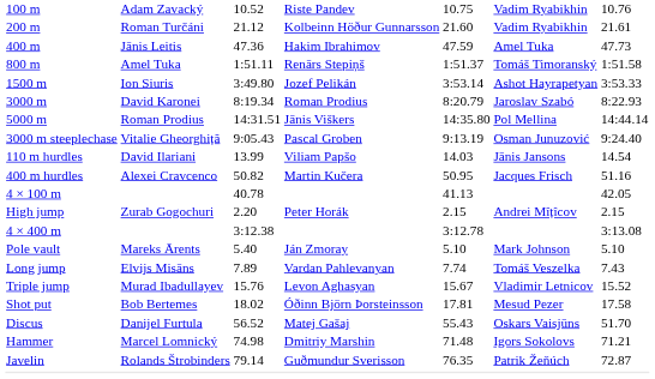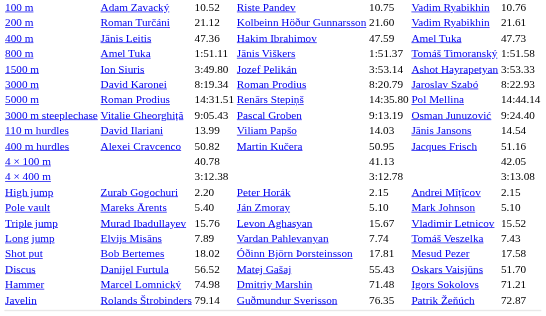 <table>
 <tr>
 <td><a href='#'>100 m</a></td>
 <td><a href='#'>Adam Zavacký</a> <br></td>
 <td>10.52</td>
 <td><a href='#'>Riste Pandev</a> <br></td>
 <td>10.75</td>
 <td><a href='#'>Vadim Ryabikhin</a> <br></td>
 <td>10.76</td>
 </tr>
 <tr>
 <td><a href='#'>200 m</a></td>
 <td><a href='#'>Roman Turčáni</a> <br></td>
 <td>21.12</td>
 <td><a href='#'>Kolbeinn Höður Gunnarsson</a> <br></td>
 <td>21.60</td>
 <td><a href='#'>Vadim Ryabikhin</a> <br></td>
 <td>21.61</td>
 </tr>
 <tr>
 <td><a href='#'>400 m</a></td>
 <td><a href='#'>Jānis Leitis</a> <br></td>
 <td>47.36</td>
 <td><a href='#'>Hakim Ibrahimov</a> <br></td>
 <td>47.59</td>
 <td><a href='#'>Amel Tuka</a> <br></td>
 <td>47.73</td>
 </tr>
 <tr>
 <td><a href='#'>800 m</a></td>
 <td><a href='#'>Amel Tuka</a> <br></td>
 <td>1:51.11</td>
-<td><a href='#'>Renārs Stepiņš</a> <br></td>
+<td><a href='#'>Jānis Viškers</a> <br></td>
 <td>1:51.37</td>
 <td><a href='#'>Tomáš Timoranský</a> <br></td>
 <td>1:51.58</td>
 </tr>
 <tr>
 <td><a href='#'>1500 m</a></td>
 <td><a href='#'>Ion Siuris</a> <br></td>
 <td>3:49.80</td>
 <td><a href='#'>Jozef Pelikán</a> <br></td>
 <td>3:53.14</td>
 <td><a href='#'>Ashot Hayrapetyan</a> <br></td>
 <td>3:53.33</td>
 </tr>
 <tr>
 <td><a href='#'>3000 m</a></td>
 <td><a href='#'>David Karonei</a> <br></td>
 <td>8:19.34</td>
 <td><a href='#'>Roman Prodius</a> <br></td>
 <td>8:20.79</td>
 <td><a href='#'>Jaroslav Szabó</a> <br></td>
 <td>8:22.93</td>
 </tr>
 <tr>
 <td><a href='#'>5000 m</a></td>
 <td><a href='#'>Roman Prodius</a> <br></td>
 <td>14:31.51</td>
-<td><a href='#'>Jānis Viškers</a> <br></td>
+<td><a href='#'>Renārs Stepiņš</a> <br></td>
 <td>14:35.80</td>
 <td><a href='#'>Pol Mellina</a> <br></td>
 <td>14:44.14</td>
 </tr>
 <tr>
 <td><a href='#'>3000 m steeplechase</a></td>
 <td><a href='#'>Vitalie Gheorghiță</a> <br></td>
 <td>9:05.43</td>
 <td><a href='#'>Pascal Groben</a> <br></td>
 <td>9:13.19</td>
 <td><a href='#'>Osman Junuzović</a> <br></td>
 <td>9:24.40</td>
 </tr>
 <tr>
 <td><a href='#'>110 m hurdles</a></td>
 <td><a href='#'>David Ilariani</a> <br></td>
 <td>13.99</td>
 <td><a href='#'>Viliam Papšo</a> <br></td>
 <td>14.03</td>
 <td><a href='#'>Jānis Jansons</a> <br></td>
 <td>14.54</td>
 </tr>
 <tr>
 <td><a href='#'>400 m hurdles</a></td>
 <td><a href='#'>Alexei Cravcenco</a> <br></td>
 <td>50.82</td>
 <td><a href='#'>Martin Kučera</a> <br></td>
 <td>50.95</td>
 <td><a href='#'>Jacques Frisch</a> <br></td>
 <td>51.16</td>
 </tr>
 <tr>
 <td><a href='#'>4 × 100 m</a></td>
 <td></td>
 <td>40.78</td>
 <td></td>
 <td>41.13</td>
 <td></td>
 <td>42.05</td>
 </tr>
 <tr>
+<td><a href='#'>4 × 400 m</a></td>
+<td></td>
+<td>3:12.38</td>
+<td></td>
+<td>3:12.78</td>
+<td></td>
+<td>3:13.08</td>
+</tr>
+<tr>
 <td><a href='#'>High jump</a></td>
 <td><a href='#'>Zurab Gogochuri</a> <br></td>
 <td>2.20</td>
 <td><a href='#'>Peter Horák</a> <br></td>
 <td>2.15</td>
 <td><a href='#'>Andrei Mîțîcov</a> <br></td>
 <td>2.15</td>
-</tr>
-<tr>
-<td><a href='#'>4 × 400 m</a></td>
-<td></td>
-<td>3:12.38</td>
-<td></td>
-<td>3:12.78</td>
-<td></td>
-<td>3:13.08</td>
 </tr>
 <tr>
 <td><a href='#'>Pole vault</a></td>
 <td><a href='#'>Mareks Ārents</a> <br></td>
 <td>5.40</td>
 <td><a href='#'>Ján Zmoray</a> <br></td>
 <td>5.10</td>
 <td><a href='#'>Mark Johnson</a> <br></td>
 <td>5.10</td>
 </tr>
 <tr>
+<td><a href='#'>Triple jump</a></td>
+<td><a href='#'>Murad Ibadullayev</a> <br></td>
+<td>15.76</td>
+<td><a href='#'>Levon Aghasyan</a> <br></td>
+<td>15.67</td>
+<td><a href='#'>Vladimir Letnicov</a> <br></td>
+<td>15.52</td>
+</tr>
+<tr>
 <td><a href='#'>Long jump</a></td>
 <td><a href='#'>Elvijs Misāns</a> <br></td>
 <td>7.89</td>
 <td><a href='#'>Vardan Pahlevanyan</a> <br></td>
 <td>7.74</td>
 <td><a href='#'>Tomáš Veszelka</a> <br></td>
 <td>7.43</td>
-</tr>
-<tr>
-<td><a href='#'>Triple jump</a></td>
-<td><a href='#'>Murad Ibadullayev</a> <br></td>
-<td>15.76</td>
-<td><a href='#'>Levon Aghasyan</a> <br></td>
-<td>15.67</td>
-<td><a href='#'>Vladimir Letnicov</a> <br></td>
-<td>15.52</td>
 </tr>
 <tr>
 <td><a href='#'>Shot put</a></td>
 <td><a href='#'>Bob Bertemes</a> <br></td>
 <td>18.02</td>
 <td><a href='#'>Óðinn Björn Þorsteinsson</a> <br></td>
 <td>17.81</td>
 <td><a href='#'>Mesud Pezer</a> <br></td>
 <td>17.58</td>
 </tr>
 <tr>
 <td><a href='#'>Discus</a></td>
 <td><a href='#'>Danijel Furtula</a> <br></td>
 <td>56.52</td>
 <td><a href='#'>Matej Gašaj</a> <br></td>
 <td>55.43</td>
 <td><a href='#'>Oskars Vaisjūns</a> <br></td>
 <td>51.70</td>
 </tr>
 <tr>
 <td><a href='#'>Hammer</a></td>
 <td><a href='#'>Marcel Lomnický</a> <br></td>
 <td>74.98</td>
 <td><a href='#'>Dmitriy Marshin</a> <br></td>
 <td>71.48</td>
 <td><a href='#'>Igors Sokolovs</a> <br></td>
 <td>71.21</td>
 </tr>
 <tr>
 <td><a href='#'>Javelin</a></td>
 <td><a href='#'>Rolands Štrobinders</a> <br></td>
 <td>79.14</td>
 <td><a href='#'>Guðmundur Sverisson</a> <br></td>
 <td>76.35</td>
 <td><a href='#'>Patrik Žeňúch</a> <br></td>
 <td>72.87</td>
 </tr>
 <tr>
 </tr>
 <tr bgcolor= e8e8e8>
 <td colspan=7></td>
 </tr>
 </table>
